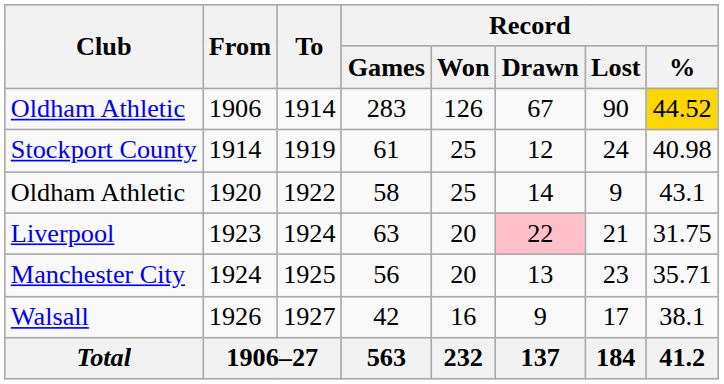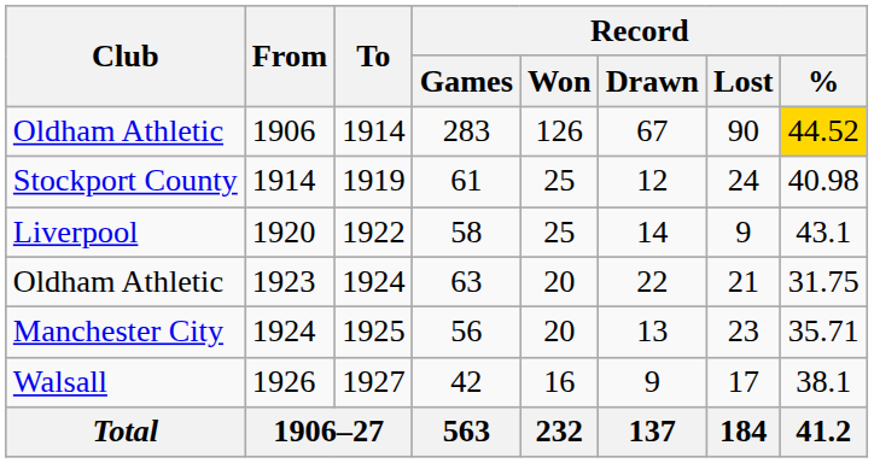 <table class="wikitable">
 <tr>
 <th rowspan="2">Club</th>
 <th rowspan="2">From</th>
 <th rowspan="2">To</th>
 <th colspan="5">Record</th>
 </tr>
 <tr>
 <th>Games</th>
 <th>Won</th>
 <th>Drawn</th>
 <th>Lost</th>
 <th>%</th>
 </tr>
 <tr>
 <td><a href='#'>Oldham Athletic</a></td>
 <td>1906</td>
 <td>1914</td>
 <td align="center">283</td>
 <td align="center">126</td>
 <td align="center">67</td>
 <td align="center">90</td>
 <td align="center" style="background: gold;">44.52</td>
 </tr>
 <tr>
 <td><a href='#'>Stockport County</a></td>
 <td>1914</td>
 <td>1919</td>
 <td align="center">61</td>
 <td align="center">25</td>
 <td align="center">12</td>
 <td align="center">24</td>
 <td align="center">40.98</td>
 </tr>
 <tr>
-<td>Oldham Athletic</td>
+<td><a href='#'>Liverpool</a></td>
 <td>1920</td>
 <td>1922</td>
 <td align="center">58</td>
 <td align="center">25</td>
 <td align="center">14</td>
 <td align="center">9</td>
 <td align="center">43.1</td>
 </tr>
 <tr>
-<td><a href='#'>Liverpool</a></td>
+<td>Oldham Athletic</td>
 <td>1923</td>
 <td>1924</td>
 <td align="center">63</td>
 <td align="center">20</td>
-<td align="center" style="background: pink;">22</td>
+<td align="center">22</td>
 <td align="center">21</td>
 <td align="center">31.75</td>
 </tr>
 <tr>
 <td><a href='#'>Manchester City</a></td>
 <td>1924</td>
 <td>1925</td>
 <td align="center">56</td>
 <td align="center">20</td>
 <td align="center">13</td>
 <td align="center">23</td>
 <td align="center">35.71</td>
 </tr>
 <tr>
 <td><a href='#'>Walsall</a></td>
 <td>1926</td>
 <td>1927</td>
 <td align="center">42</td>
 <td align="center">16</td>
 <td align="center">9</td>
 <td align="center">17</td>
 <td align="center">38.1</td>
 </tr>
 <tr>
 <th><em>Total</em></th>
 <th colspan="2">1906–27</th>
 <th>563</th>
 <th>232</th>
 <th>137</th>
 <th>184</th>
 <th>41.2</th>
 </tr>
 </table>
